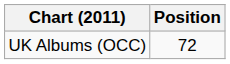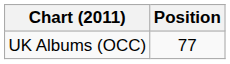 <table class="wikitable">
 <tr>
 <th>Chart (2011)</th>
 <th>Position</th>
 </tr>
 <tr>
 <td>UK Albums (OCC)</td>
-<td align="center">72</td>
+<td align="center">77</td>
 </tr>
 </table>
